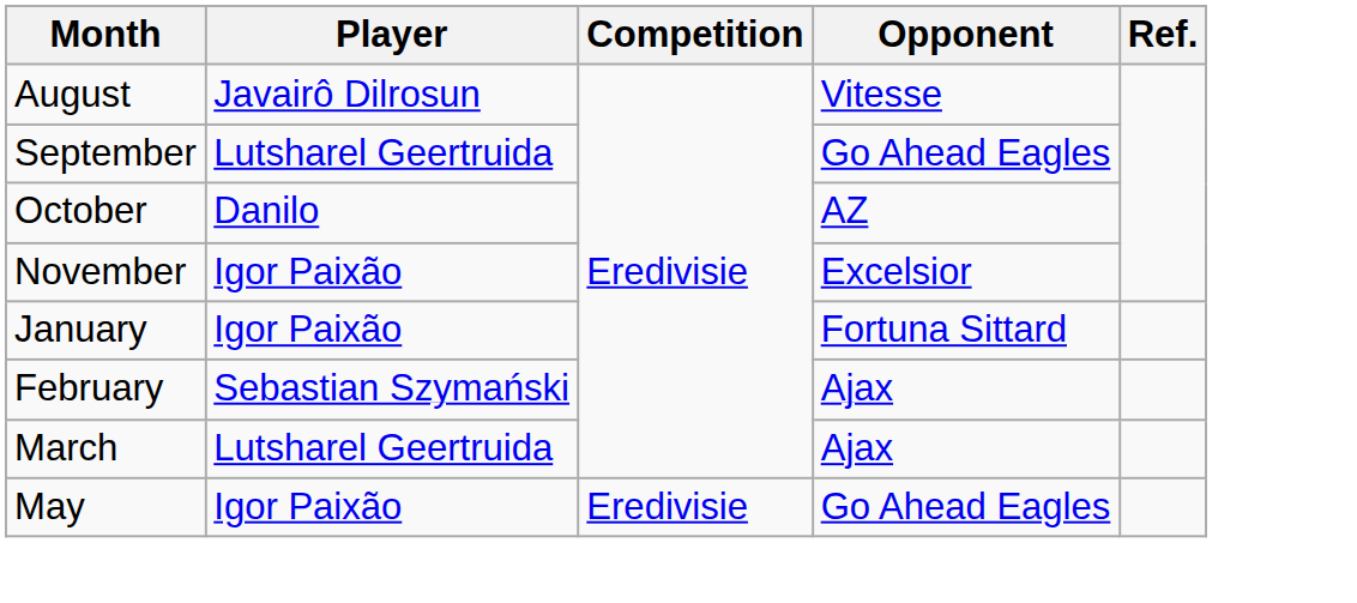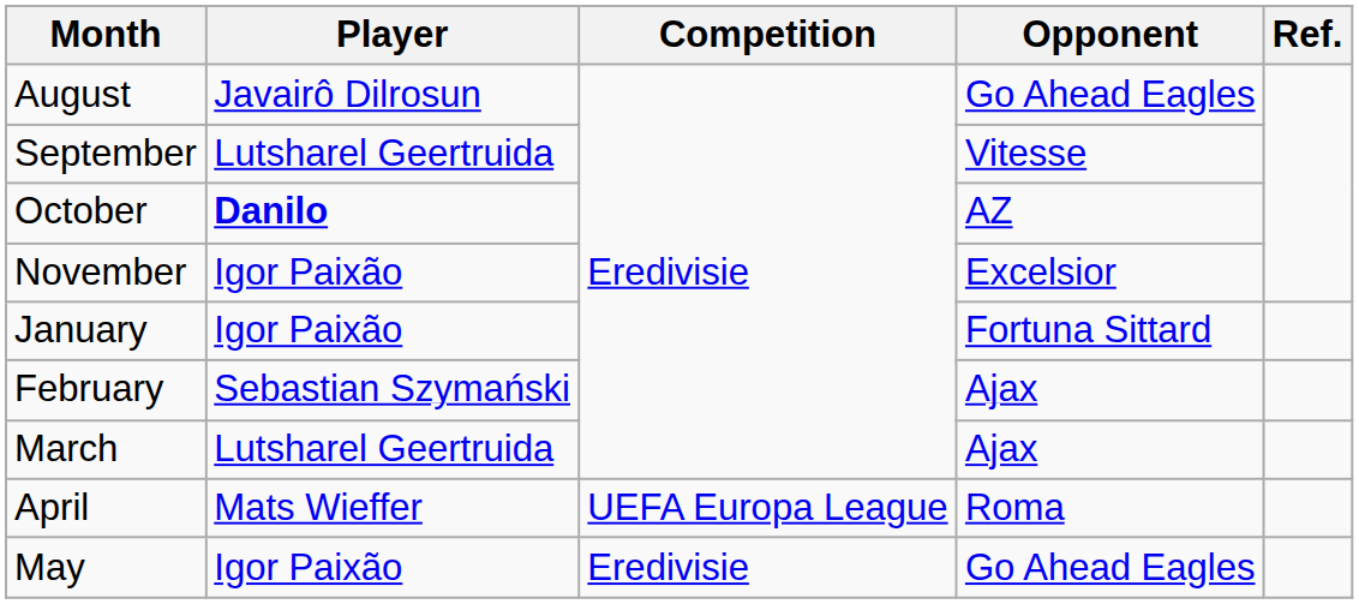 <table class="wikitable" style="text-align:left">
 <tr>
 <th>Month</th>
 <th>Player</th>
 <th>Competition</th>
 <th>Opponent</th>
 <th>Ref.</th>
 </tr>
 <tr>
 <td>August</td>
 <td> <a href='#'>Javairô Dilrosun</a></td>
 <td rowspan="7"><a href='#'>Eredivisie</a></td>
-<td><a href='#'>Vitesse</a></td>
+<td><a href='#'>Go Ahead Eagles</a></td>
 <td rowspan="4"></td>
 </tr>
 <tr>
 <td>September</td>
 <td> <a href='#'>Lutsharel Geertruida</a></td>
-<td><a href='#'>Go Ahead Eagles</a></td>
+<td><a href='#'>Vitesse</a></td>
 </tr>
 <tr>
 <td>October</td>
-<td> <a href='#'>Danilo</a></td>
+<td><strong> <a href='#'>Danilo</a></strong></td>
 <td><a href='#'>AZ</a></td>
 </tr>
 <tr>
 <td>November</td>
 <td> <a href='#'>Igor Paixão</a></td>
 <td><a href='#'>Excelsior</a></td>
 </tr>
 <tr>
 <td>January</td>
 <td> <a href='#'>Igor Paixão</a></td>
 <td><a href='#'>Fortuna Sittard</a></td>
 <td></td>
 </tr>
 <tr>
 <td>February</td>
 <td> <a href='#'>Sebastian Szymański</a></td>
 <td><a href='#'>Ajax</a></td>
 <td></td>
 </tr>
 <tr>
 <td>March</td>
 <td> <a href='#'>Lutsharel Geertruida</a></td>
 <td><a href='#'>Ajax</a></td>
 <td></td>
 </tr>
 <tr>
+<td>April</td>
+<td> <a href='#'>Mats Wieffer</a></td>
+<td><a href='#'>UEFA Europa League</a></td>
+<td><a href='#'>Roma</a></td>
+<td></td>
+</tr>
+<tr>
 <td>May</td>
 <td> <a href='#'>Igor Paixão</a></td>
 <td><a href='#'>Eredivisie</a></td>
 <td><a href='#'>Go Ahead Eagles</a></td>
 <td></td>
 </tr>
 </table>
